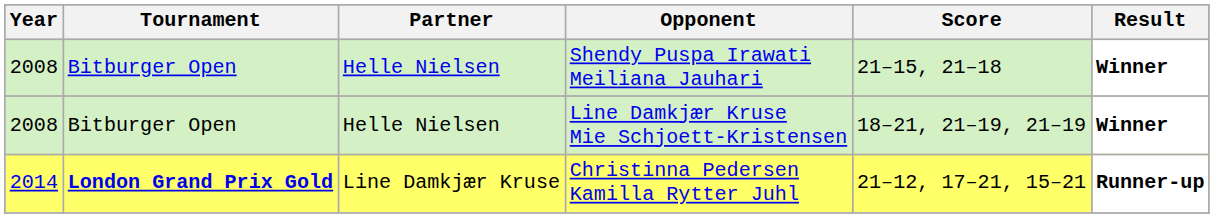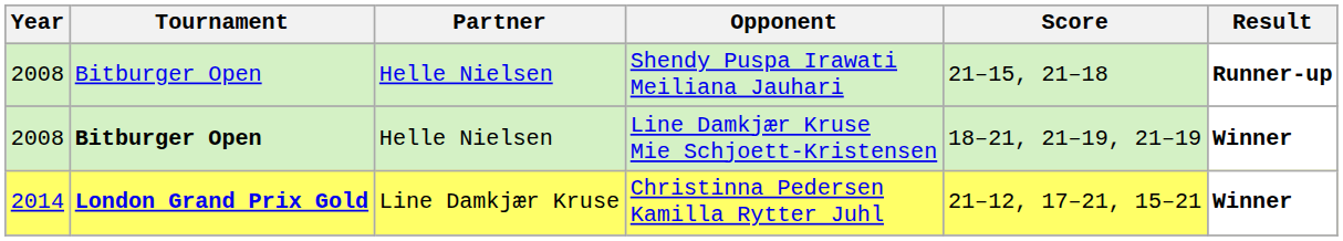 <table class="sortable wikitable" style="font-size: 90%;">
 <tr>
 <th>Year</th>
 <th>Tournament</th>
 <th>Partner</th>
 <th>Opponent</th>
 <th>Score</th>
 <th>Result</th>
 </tr>
 <tr style="background:#D4F1C5">
 <td align="center">2008</td>
 <td align="left"><a href='#'>Bitburger Open</a></td>
 <td align="left"> <a href='#'>Helle Nielsen</a></td>
 <td align="left"> <a href='#'>Shendy Puspa Irawati</a><br> <a href='#'>Meiliana Jauhari</a></td>
 <td align="left">21–15, 21–18</td>
-<td style="text-align:left; background:white"> <strong>Winner</strong></td>
+<td style="text-align:left; background:white"> <strong>Runner-up</strong></td>
 </tr>
 <tr style="background:#D4F1C5">
 <td align="center">2008</td>
-<td align="left">Bitburger Open</td>
+<td align="left"><strong>Bitburger Open</strong></td>
 <td align="left"> Helle Nielsen</td>
 <td align="left"> <a href='#'>Line Damkjær Kruse</a><br> <a href='#'>Mie Schjoett-Kristensen</a></td>
 <td align="left">18–21, 21–19, 21–19</td>
 <td style="text-align:left; background:white"> <strong>Winner</strong></td>
 </tr>
 <tr style="background:#FFFF67">
 <td align="center"><a href='#'>2014</a></td>
 <td align="left"><strong><a href='#'>London Grand Prix Gold</a></strong></td>
 <td align="left"> Line Damkjær Kruse</td>
 <td align="left"> <a href='#'>Christinna Pedersen</a><br> <a href='#'>Kamilla Rytter Juhl</a></td>
 <td align="left">21–12, 17–21, 15–21</td>
-<td style="text-align:left; background:white"> <strong>Runner-up</strong></td>
+<td style="text-align:left; background:white"> <strong>Winner</strong></td>
 </tr>
 </table>
